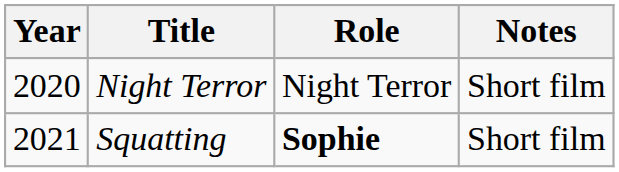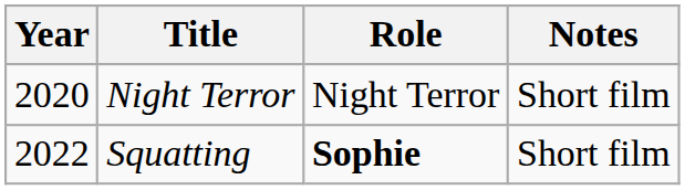 <table class="wikitable sortable">
 <tr>
 <th>Year</th>
 <th>Title</th>
 <th>Role</th>
 <th>Notes</th>
 </tr>
 <tr>
 <td>2020</td>
 <td><em>Night Terror</em></td>
 <td>Night Terror</td>
 <td>Short film</td>
 </tr>
 <tr>
-<td>2021</td>
+<td>2022</td>
 <td><em>Squatting</em></td>
 <td><strong>Sophie</strong></td>
 <td>Short film</td>
 </tr>
 </table>
